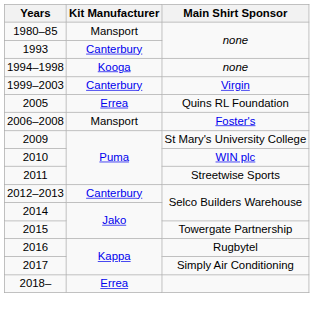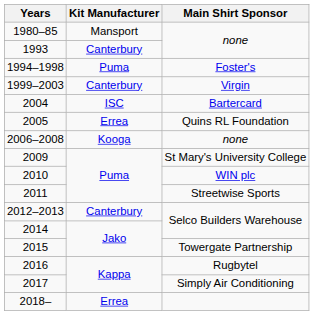 <table class="wikitable" style="text-align:center;">
 <tr>
 <th>Years</th>
 <th>Kit Manufacturer</th>
 <th>Main Shirt Sponsor</th>
 </tr>
 <tr>
 <td>1980–85</td>
 <td>Mansport</td>
 <td rowspan=2><em>none</em></td>
 </tr>
 <tr>
 <td>1993</td>
 <td><a href='#'>Canterbury</a></td>
 </tr>
 <tr>
 <td>1994–1998</td>
-<td><a href='#'>Kooga</a></td>
-<td><em>none</em></td>
+<td><a href='#'>Puma</a></td>
+<td><a href='#'>Foster's</a></td>
 </tr>
 <tr>
 <td>1999–2003</td>
 <td><a href='#'>Canterbury</a></td>
 <td><a href='#'>Virgin</a></td>
+</tr>
+<tr>
+<td>2004</td>
+<td><a href='#'>ISC</a></td>
+<td><a href='#'>Bartercard</a></td>
 </tr>
 <tr>
 <td>2005</td>
 <td><a href='#'>Errea</a></td>
 <td>Quins RL Foundation</td>
 </tr>
 <tr>
 <td>2006–2008</td>
-<td>Mansport</td>
-<td><a href='#'>Foster's</a></td>
+<td><a href='#'>Kooga</a></td>
+<td><em>none</em></td>
 </tr>
 <tr>
 <td>2009</td>
 <td rowspan=3><a href='#'>Puma</a></td>
 <td>St Mary's University College</td>
 </tr>
 <tr>
 <td>2010</td>
 <td><a href='#'>WIN plc</a></td>
 </tr>
 <tr>
 <td>2011</td>
 <td>Streetwise Sports</td>
 </tr>
 <tr>
 <td>2012–2013</td>
 <td><a href='#'>Canterbury</a></td>
 <td rowspan=2>Selco Builders Warehouse</td>
 </tr>
 <tr>
 <td>2014</td>
 <td rowspan=2><a href='#'>Jako</a></td>
 </tr>
 <tr>
 <td>2015</td>
 <td>Towergate Partnership</td>
 </tr>
 <tr>
 <td>2016</td>
 <td rowspan=2><a href='#'>Kappa</a></td>
 <td>Rugbytel</td>
 </tr>
 <tr>
 <td>2017</td>
 <td>Simply Air Conditioning</td>
 </tr>
 <tr>
 <td>2018–</td>
 <td><a href='#'>Errea</a></td>
 <td></td>
 </tr>
 </table>
